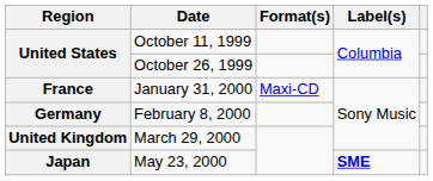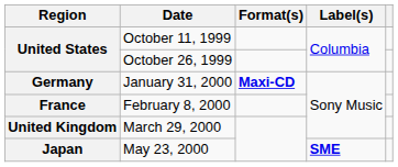 <table class="wikitable sortable plainrowheaders">
 <tr>
 <th scope="col">Region</th>
 <th scope="col">Date</th>
 <th scope="col">Format(s)</th>
 <th scope="col">Label(s)</th>
 <th scope="col"></th>
 </tr>
 <tr>
 <th scope="row"rowspan="2">United States</th>
 <td>October 11, 1999</td>
 <td></td>
 <td rowspan="2"><a href='#'>Columbia</a></td>
 <td></td>
 </tr>
 <tr>
 <td>October 26, 1999</td>
 <td></td>
 <td></td>
 </tr>
 <tr>
-<th scope="row">France</th>
+<th scope="row">Germany</th>
 <td>January 31, 2000</td>
-<td><a href='#'>Maxi-CD</a></td>
+<td><strong><a href='#'>Maxi-CD</a></strong></td>
 <td rowspan="3">Sony Music</td>
 <td></td>
 </tr>
 <tr>
-<th scope="row">Germany</th>
+<th scope="row">France</th>
 <td>February 8, 2000</td>
 <td></td>
 <td></td>
 </tr>
 <tr>
 <th scope="row">United Kingdom</th>
 <td>March 29, 2000</td>
 <td rowspan="2"></td>
 <td></td>
 </tr>
 <tr>
 <th scope="row">Japan</th>
 <td>May 23, 2000</td>
 <td><strong><a href='#'>SME</a></strong></td>
 <td></td>
 </tr>
 </table>
